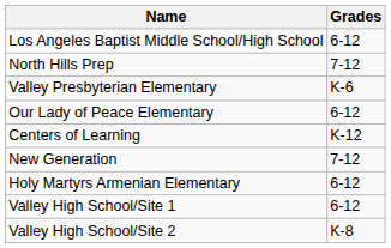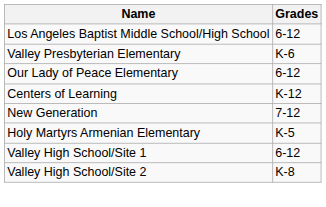 <table class="wikitable sortable">
 <tr>
 <th>Name</th>
 <th>Grades</th>
 </tr>
 <tr>
 <td>Los Angeles Baptist Middle School/High School</td>
 <td>6-12</td>
-</tr>
-<tr>
-<td>North Hills Prep</td>
-<td>7-12</td>
 </tr>
 <tr>
 <td>Valley Presbyterian Elementary</td>
 <td>K-6</td>
 </tr>
 <tr>
 <td>Our Lady of Peace Elementary</td>
 <td>6-12</td>
 </tr>
 <tr>
 <td>Centers of Learning</td>
 <td>K-12</td>
 </tr>
 <tr>
 <td>New Generation</td>
 <td>7-12</td>
 </tr>
 <tr>
 <td>Holy Martyrs Armenian Elementary</td>
-<td>6-12</td>
+<td>K-5</td>
 </tr>
 <tr>
 <td>Valley High School/Site 1</td>
 <td>6-12</td>
 </tr>
 <tr>
 <td>Valley High School/Site 2</td>
 <td>K-8</td>
 </tr>
 </table>
